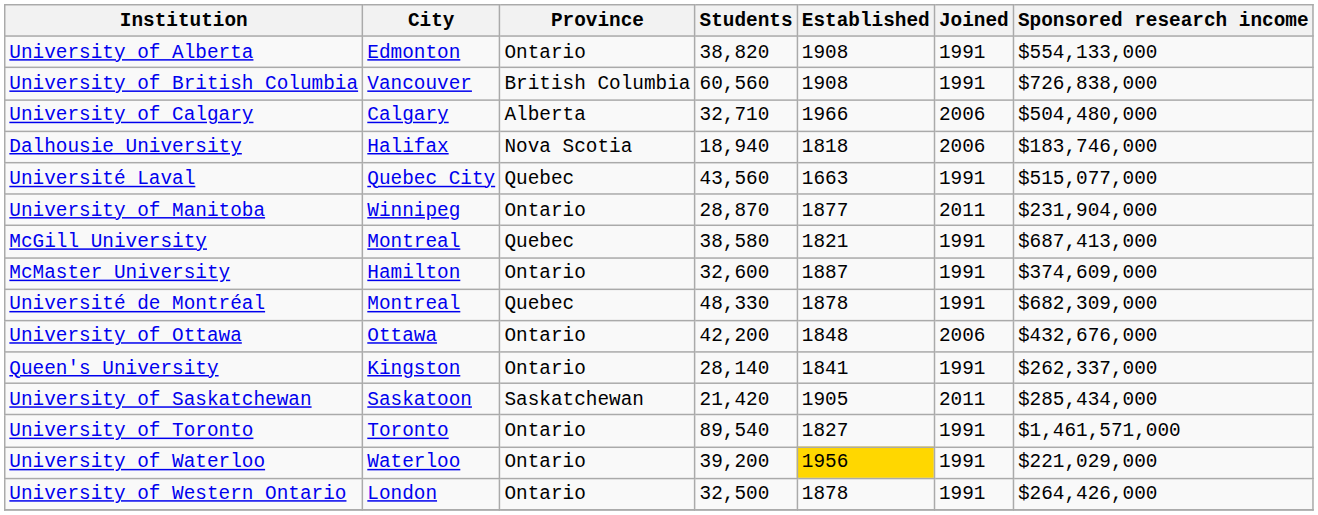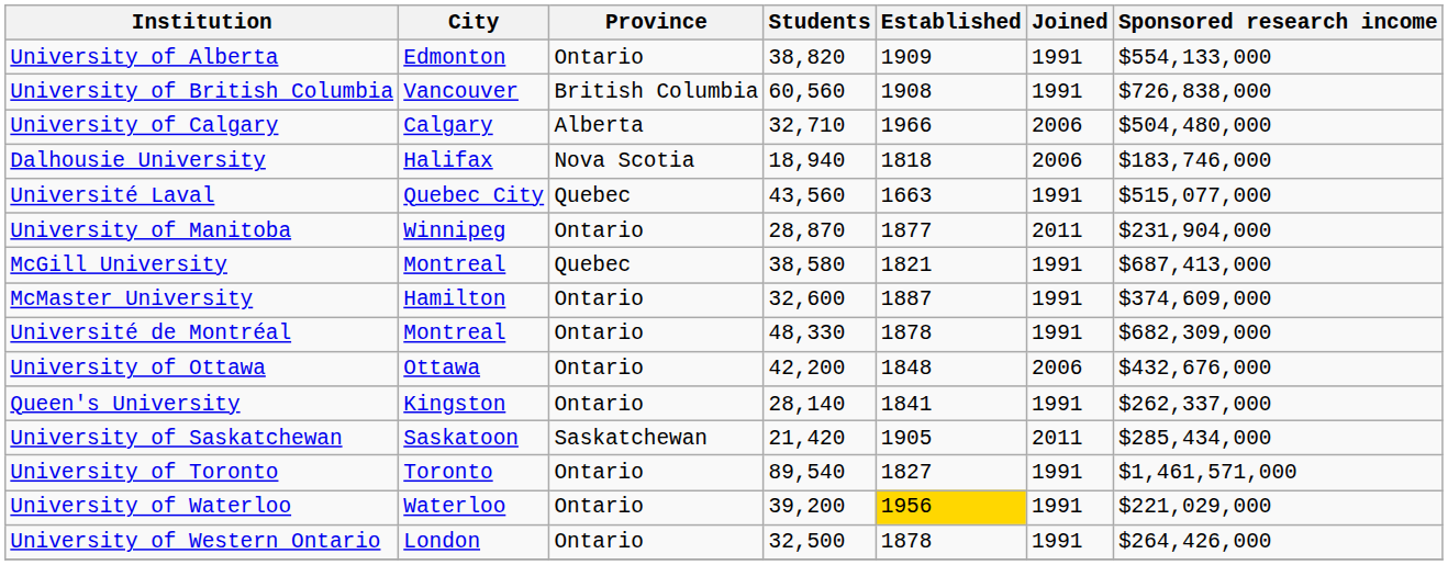 <table class="wikitable sortable">
 <tr>
 <th align=left bgcolour="f0f6fa"><span>Institution</span></th>
 <th>City</th>
 <th>Province</th>
 <th>Students</th>
 <th>Established</th>
 <th>Joined</th>
 <th>Sponsored research income</th>
 </tr>
 <tr>
 <td><a href='#'>University of Alberta</a></td>
 <td><a href='#'>Edmonton</a></td>
 <td>Ontario</td>
 <td>38,820</td>
-<td>1908</td>
+<td>1909</td>
 <td>1991</td>
 <td>$554,133,000</td>
 </tr>
 <tr>
 <td><a href='#'>University of British Columbia</a></td>
 <td><a href='#'>Vancouver</a></td>
 <td>British Columbia</td>
 <td>60,560</td>
 <td>1908</td>
 <td>1991</td>
 <td>$726,838,000</td>
 </tr>
 <tr>
 <td><a href='#'>University of Calgary</a></td>
 <td><a href='#'>Calgary</a></td>
 <td>Alberta</td>
 <td>32,710</td>
 <td>1966</td>
 <td>2006</td>
 <td>$504,480,000</td>
 </tr>
 <tr>
 <td><a href='#'>Dalhousie University</a></td>
 <td><a href='#'>Halifax</a></td>
 <td>Nova Scotia</td>
 <td>18,940</td>
 <td>1818</td>
 <td>2006</td>
 <td>$183,746,000</td>
 </tr>
 <tr>
 <td><a href='#'>Université Laval</a></td>
 <td><a href='#'>Quebec City</a></td>
 <td>Quebec</td>
 <td>43,560</td>
 <td>1663</td>
 <td>1991</td>
 <td>$515,077,000</td>
 </tr>
 <tr>
 <td><a href='#'>University of Manitoba</a></td>
 <td><a href='#'>Winnipeg</a></td>
 <td>Ontario</td>
 <td>28,870</td>
 <td>1877</td>
 <td>2011</td>
 <td>$231,904,000</td>
 </tr>
 <tr>
 <td><a href='#'>McGill University</a></td>
 <td><a href='#'>Montreal</a></td>
 <td>Quebec</td>
 <td>38,580</td>
 <td>1821</td>
 <td>1991</td>
 <td>$687,413,000</td>
 </tr>
 <tr>
 <td><a href='#'>McMaster University</a></td>
 <td><a href='#'>Hamilton</a></td>
 <td>Ontario</td>
 <td>32,600</td>
 <td>1887</td>
 <td>1991</td>
 <td>$374,609,000</td>
 </tr>
 <tr>
 <td><a href='#'>Université de Montréal</a></td>
 <td><a href='#'>Montreal</a></td>
-<td>Quebec</td>
+<td>Ontario</td>
 <td>48,330</td>
 <td>1878</td>
 <td>1991</td>
 <td>$682,309,000</td>
 </tr>
 <tr>
 <td><a href='#'>University of Ottawa</a></td>
 <td><a href='#'>Ottawa</a></td>
 <td>Ontario</td>
 <td>42,200</td>
 <td>1848</td>
 <td>2006</td>
 <td>$432,676,000</td>
 </tr>
 <tr>
 <td><a href='#'>Queen's University</a></td>
 <td><a href='#'>Kingston</a></td>
 <td>Ontario</td>
 <td>28,140</td>
 <td>1841</td>
 <td>1991</td>
 <td>$262,337,000</td>
 </tr>
 <tr>
 <td><a href='#'>University of Saskatchewan</a></td>
 <td><a href='#'>Saskatoon</a></td>
 <td>Saskatchewan</td>
 <td>21,420</td>
 <td>1905</td>
 <td>2011</td>
 <td>$285,434,000</td>
 </tr>
 <tr>
 <td><a href='#'>University of Toronto</a></td>
 <td><a href='#'>Toronto</a></td>
 <td>Ontario</td>
 <td>89,540</td>
 <td>1827</td>
 <td>1991</td>
 <td>$1,461,571,000</td>
 </tr>
 <tr>
 <td><a href='#'>University of Waterloo</a></td>
 <td><a href='#'>Waterloo</a></td>
 <td>Ontario</td>
 <td>39,200</td>
 <td style="background: gold;">1956</td>
 <td>1991</td>
 <td>$221,029,000</td>
 </tr>
 <tr>
 <td><a href='#'>University of Western Ontario</a></td>
 <td><a href='#'>London</a></td>
 <td>Ontario</td>
 <td>32,500</td>
 <td>1878</td>
 <td>1991</td>
 <td>$264,426,000</td>
 </tr>
 <tr>
 </tr>
 </table>
